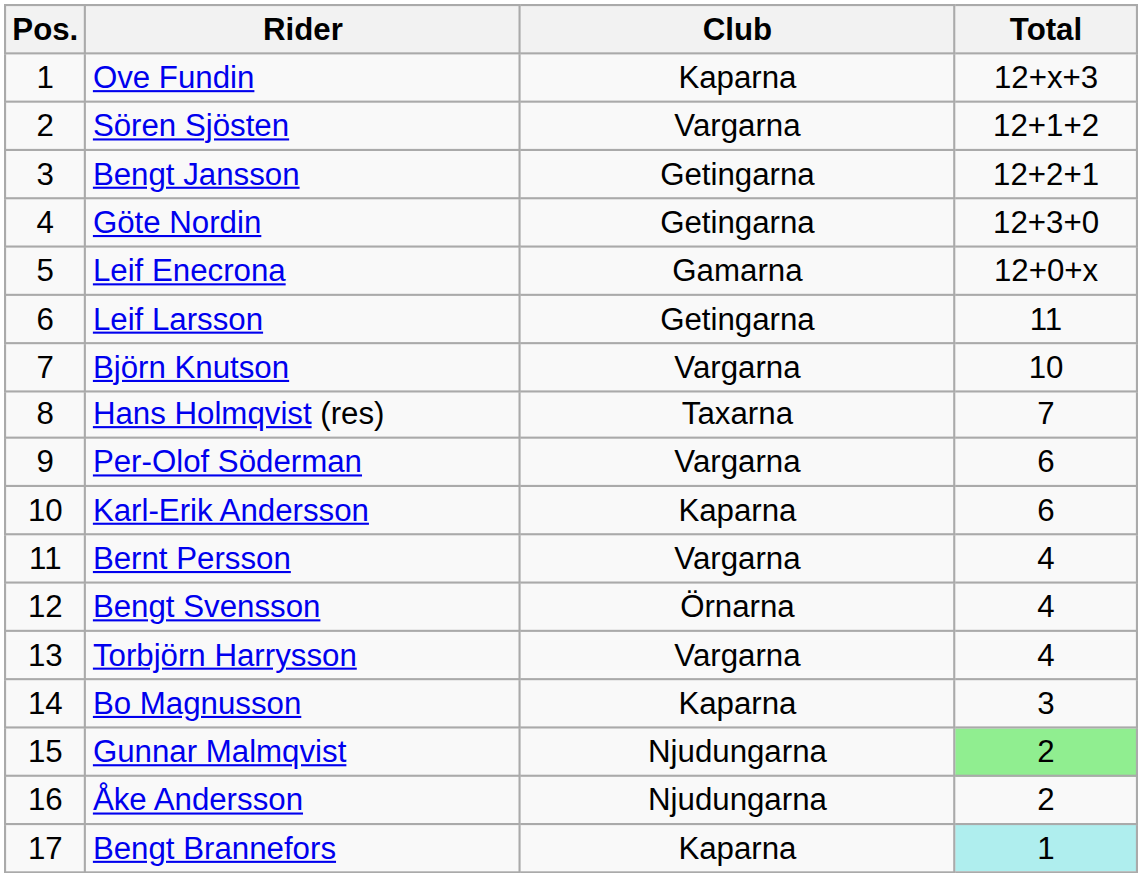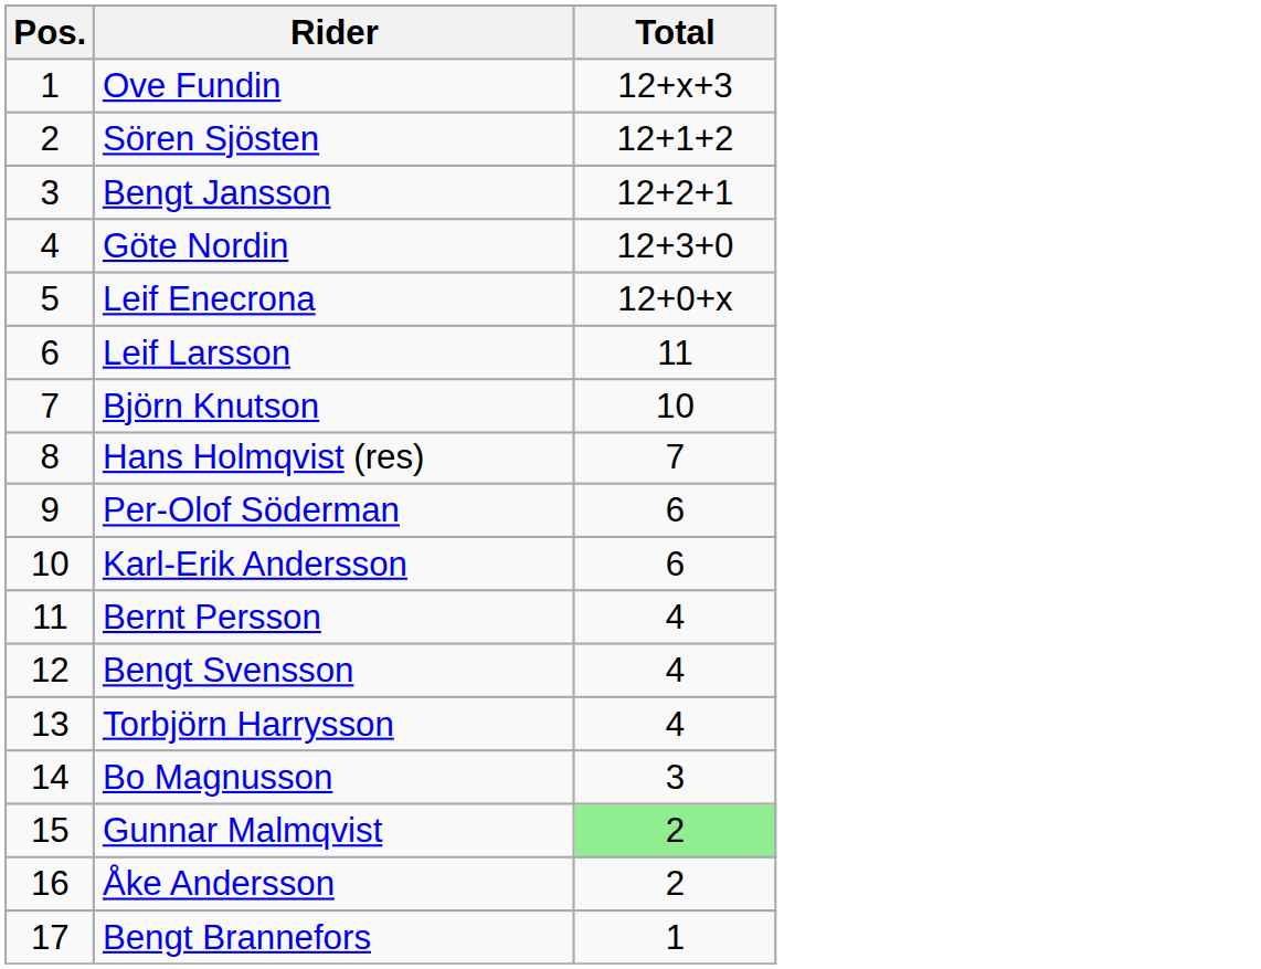 <table class=wikitable style="font-size:93%;">
 <tr>
 <th width=25px>Pos.</th>
 <th width=200px>Rider</th>
-<th width=200px>Club</th>
 <th width=80px>Total</th>
 </tr>
 <tr align=center>
 <td>1</td>
 <td align=left><a href='#'>Ove Fundin</a></td>
-<td>Kaparna</td>
 <td>12+x+3</td>
 </tr>
 <tr align=center>
 <td>2</td>
 <td align=left><a href='#'>Sören Sjösten</a></td>
-<td>Vargarna</td>
 <td>12+1+2</td>
 </tr>
 <tr align=center>
 <td>3</td>
 <td align=left><a href='#'>Bengt Jansson</a></td>
-<td>Getingarna</td>
 <td>12+2+1</td>
 </tr>
 <tr align=center>
 <td>4</td>
 <td align=left><a href='#'>Göte Nordin</a></td>
-<td>Getingarna</td>
 <td>12+3+0</td>
 </tr>
 <tr align=center>
 <td>5</td>
 <td align=left><a href='#'>Leif Enecrona</a></td>
-<td>Gamarna</td>
 <td>12+0+x</td>
 </tr>
 <tr align=center>
 <td>6</td>
 <td align=left><a href='#'>Leif Larsson</a></td>
-<td>Getingarna</td>
 <td>11</td>
 </tr>
 <tr align=center>
 <td>7</td>
 <td align=left><a href='#'>Björn Knutson</a></td>
-<td>Vargarna</td>
 <td>10</td>
 </tr>
 <tr align=center>
 <td>8</td>
 <td align=left><a href='#'>Hans Holmqvist</a> (res)</td>
-<td>Taxarna</td>
 <td>7</td>
 </tr>
 <tr align=center>
 <td>9</td>
 <td align=left><a href='#'>Per-Olof Söderman</a></td>
-<td>Vargarna</td>
 <td>6</td>
 </tr>
 <tr align=center>
 <td>10</td>
 <td align=left><a href='#'>Karl-Erik Andersson</a></td>
-<td>Kaparna</td>
 <td>6</td>
 </tr>
 <tr align=center>
 <td>11</td>
 <td align=left><a href='#'>Bernt Persson</a></td>
-<td>Vargarna</td>
 <td>4</td>
 </tr>
 <tr align=center>
 <td>12</td>
 <td align=left><a href='#'>Bengt Svensson</a></td>
-<td>Örnarna</td>
 <td>4</td>
 </tr>
 <tr align=center>
 <td>13</td>
 <td align=left><a href='#'>Torbjörn Harrysson</a></td>
-<td>Vargarna</td>
 <td>4</td>
 </tr>
 <tr align=center>
 <td>14</td>
 <td align=left><a href='#'>Bo Magnusson</a></td>
-<td>Kaparna</td>
 <td>3</td>
 </tr>
 <tr align=center>
 <td>15</td>
 <td align=left><a href='#'>Gunnar Malmqvist</a></td>
-<td>Njudungarna</td>
 <td style="background: lightgreen;">2</td>
 </tr>
 <tr align=center>
 <td>16</td>
 <td align=left><a href='#'>Åke Andersson</a></td>
-<td>Njudungarna</td>
 <td>2</td>
 </tr>
 <tr align=center>
 <td>17</td>
 <td align=left><a href='#'>Bengt Brannefors</a></td>
-<td>Kaparna</td>
-<td style="background: paleturquoise;">1</td>
+<td>1</td>
 </tr>
 </table>
